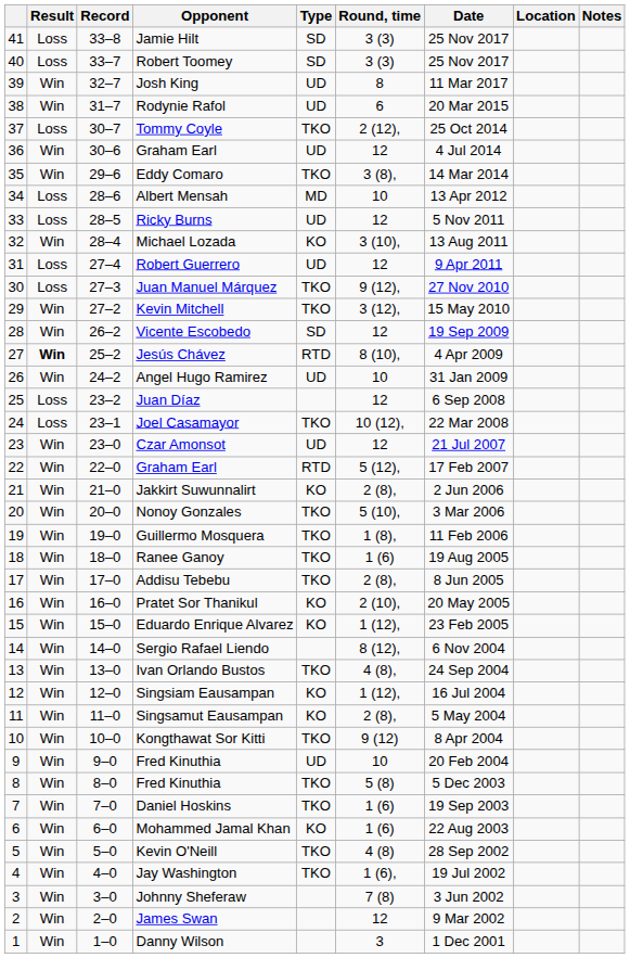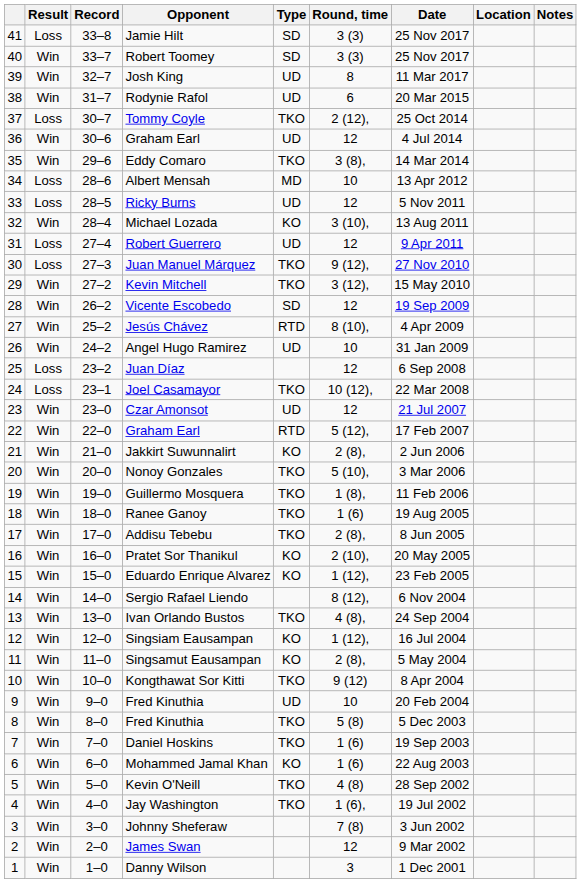 <table class="wikitable" style="text-align:center">
 <tr>
 <th></th>
 <th>Result</th>
 <th>Record</th>
 <th>Opponent</th>
 <th>Type</th>
 <th>Round, time</th>
 <th>Date</th>
 <th>Location</th>
 <th>Notes</th>
 </tr>
 <tr>
 <td>41</td>
 <td>Loss</td>
 <td>33–8</td>
 <td style="text-align:left;">Jamie Hilt</td>
 <td>SD</td>
 <td>3 (3)</td>
 <td>25 Nov 2017</td>
 <td style="text-align:left;"></td>
 <td style="text-align:left;"></td>
 </tr>
 <tr>
 <td>40</td>
-<td>Loss</td>
+<td>Win</td>
 <td>33–7</td>
 <td style="text-align:left;">Robert Toomey</td>
 <td>SD</td>
 <td>3 (3)</td>
 <td>25 Nov 2017</td>
 <td style="text-align:left;"></td>
 <td style="text-align:left;"></td>
 </tr>
 <tr>
 <td>39</td>
 <td>Win</td>
 <td>32–7</td>
 <td style="text-align:left;">Josh King</td>
 <td>UD</td>
 <td>8</td>
 <td>11 Mar 2017</td>
 <td style="text-align:left;"></td>
 <td></td>
 </tr>
 <tr>
 <td>38</td>
 <td>Win</td>
 <td>31–7</td>
 <td style="text-align:left;">Rodynie Rafol</td>
 <td>UD</td>
 <td>6</td>
 <td>20 Mar 2015</td>
 <td style="text-align:left;"></td>
 <td></td>
 </tr>
 <tr>
 <td>37</td>
 <td>Loss</td>
 <td>30–7</td>
 <td style="text-align:left;"><a href='#'>Tommy Coyle</a></td>
 <td>TKO</td>
 <td>2 (12), </td>
 <td>25 Oct 2014</td>
 <td style="text-align:left;"></td>
 <td style="text-align:left;"></td>
 </tr>
 <tr>
 <td>36</td>
 <td>Win</td>
 <td>30–6</td>
 <td style="text-align:left;">Graham Earl</td>
 <td>UD</td>
 <td>12</td>
 <td>4 Jul 2014</td>
 <td style="text-align:left;"></td>
 <td style="text-align:left;"></td>
 </tr>
 <tr>
 <td>35</td>
 <td>Win</td>
 <td>29–6</td>
 <td style="text-align:left;">Eddy Comaro</td>
 <td>TKO</td>
 <td>3 (8), </td>
 <td>14 Mar 2014</td>
 <td style="text-align:left;"></td>
 <td></td>
 </tr>
 <tr>
 <td>34</td>
 <td>Loss</td>
 <td>28–6</td>
 <td style="text-align:left;">Albert Mensah</td>
 <td>MD</td>
 <td>10</td>
 <td>13 Apr 2012</td>
 <td style="text-align:left;"></td>
 <td style="text-align:left;"></td>
 </tr>
 <tr>
 <td>33</td>
 <td>Loss</td>
 <td>28–5</td>
 <td style="text-align:left;"><a href='#'>Ricky Burns</a></td>
 <td>UD</td>
 <td>12</td>
 <td>5 Nov 2011</td>
 <td style="text-align:left;"></td>
 <td style="text-align:left;"></td>
 </tr>
 <tr>
 <td>32</td>
 <td>Win</td>
 <td>28–4</td>
 <td style="text-align:left;">Michael Lozada</td>
 <td>KO</td>
 <td>3 (10), </td>
 <td>13 Aug 2011</td>
 <td style="text-align:left;"></td>
 <td></td>
 </tr>
 <tr>
 <td>31</td>
 <td>Loss</td>
 <td>27–4</td>
 <td style="text-align:left;"><a href='#'>Robert Guerrero</a></td>
 <td>UD</td>
 <td>12</td>
 <td><a href='#'>9 Apr 2011</a></td>
 <td style="text-align:left;"></td>
 <td style="text-align:left;"></td>
 </tr>
 <tr>
 <td>30</td>
 <td>Loss</td>
 <td>27–3</td>
 <td style="text-align:left;"><a href='#'>Juan Manuel Márquez</a></td>
 <td>TKO</td>
 <td>9 (12), </td>
 <td><a href='#'>27 Nov 2010</a></td>
 <td style="text-align:left;"></td>
 <td style="text-align:left;"></td>
 </tr>
 <tr>
 <td>29</td>
 <td>Win</td>
 <td>27–2</td>
 <td style="text-align:left;"><a href='#'>Kevin Mitchell</a></td>
 <td>TKO</td>
 <td>3 (12), </td>
 <td>15 May 2010</td>
 <td style="text-align:left;"></td>
 <td style="text-align:left;"></td>
 </tr>
 <tr>
 <td>28</td>
 <td>Win</td>
 <td>26–2</td>
 <td style="text-align:left;"><a href='#'>Vicente Escobedo</a></td>
 <td>SD</td>
 <td>12</td>
 <td><a href='#'>19 Sep 2009</a></td>
 <td style="text-align:left;"></td>
 <td style="text-align:left;"></td>
 </tr>
 <tr>
 <td>27</td>
-<td><strong>Win</strong></td>
+<td>Win</td>
 <td>25–2</td>
 <td style="text-align:left;"><a href='#'>Jesús Chávez</a></td>
 <td>RTD</td>
 <td>8 (10), </td>
 <td>4 Apr 2009</td>
 <td style="text-align:left;"></td>
 <td></td>
 </tr>
 <tr>
 <td>26</td>
 <td>Win</td>
 <td>24–2</td>
 <td style="text-align:left;">Angel Hugo Ramirez</td>
 <td>UD</td>
 <td>10</td>
 <td>31 Jan 2009</td>
 <td style="text-align:left;"></td>
 <td style="text-align:left;"></td>
 </tr>
 <tr>
 <td>25</td>
 <td>Loss</td>
 <td>23–2</td>
 <td style="text-align:left;"><a href='#'>Juan Díaz</a></td>
 <td></td>
 <td>12</td>
 <td>6 Sep 2008</td>
 <td style="text-align:left;"></td>
 <td style="text-align:left;"></td>
 </tr>
 <tr>
 <td>24</td>
 <td>Loss</td>
 <td>23–1</td>
 <td style="text-align:left;"><a href='#'>Joel Casamayor</a></td>
 <td>TKO</td>
 <td>10 (12), </td>
 <td>22 Mar 2008</td>
 <td style="text-align:left;"></td>
 <td style="text-align:left;"></td>
 </tr>
 <tr>
 <td>23</td>
 <td>Win</td>
 <td>23–0</td>
 <td style="text-align:left;"><a href='#'>Czar Amonsot</a></td>
 <td>UD</td>
 <td>12</td>
 <td><a href='#'>21 Jul 2007</a></td>
 <td style="text-align:left;"></td>
 <td style="text-align:left;"></td>
 </tr>
 <tr>
 <td>22</td>
 <td>Win</td>
 <td>22–0</td>
 <td style="text-align:left;"><a href='#'>Graham Earl</a></td>
 <td>RTD</td>
 <td>5 (12), </td>
 <td>17 Feb 2007</td>
 <td style="text-align:left;"></td>
 <td style="text-align:left;"></td>
 </tr>
 <tr>
 <td>21</td>
 <td>Win</td>
 <td>21–0</td>
 <td style="text-align:left;">Jakkirt Suwunnalirt</td>
 <td>KO</td>
 <td>2 (8), </td>
 <td>2 Jun 2006</td>
 <td style="text-align:left;"></td>
 <td></td>
 </tr>
 <tr>
 <td>20</td>
 <td>Win</td>
 <td>20–0</td>
 <td style="text-align:left;">Nonoy Gonzales</td>
 <td>TKO</td>
 <td>5 (10), </td>
 <td>3 Mar 2006</td>
 <td style="text-align:left;"></td>
 <td></td>
 </tr>
 <tr>
 <td>19</td>
 <td>Win</td>
 <td>19–0</td>
 <td style="text-align:left;">Guillermo Mosquera</td>
 <td>TKO</td>
 <td>1 (8), </td>
 <td>11 Feb 2006</td>
 <td style="text-align:left;"></td>
 <td></td>
 </tr>
 <tr>
 <td>18</td>
 <td>Win</td>
 <td>18–0</td>
 <td style="text-align:left;">Ranee Ganoy</td>
 <td>TKO</td>
 <td>1 (6)</td>
 <td>19 Aug 2005</td>
 <td style="text-align:left;"></td>
 <td style="text-align:left;"></td>
 </tr>
 <tr>
 <td>17</td>
 <td>Win</td>
 <td>17–0</td>
 <td style="text-align:left;">Addisu Tebebu</td>
 <td>TKO</td>
 <td>2 (8), </td>
 <td>8 Jun 2005</td>
 <td style="text-align:left;"></td>
 <td></td>
 </tr>
 <tr>
 <td>16</td>
 <td>Win</td>
 <td>16–0</td>
 <td style="text-align:left;">Pratet Sor Thanikul</td>
 <td>KO</td>
 <td>2 (10), </td>
 <td>20 May 2005</td>
 <td style="text-align:left;"></td>
 <td></td>
 </tr>
 <tr>
 <td>15</td>
 <td>Win</td>
 <td>15–0</td>
 <td style="text-align:left;">Eduardo Enrique Alvarez</td>
 <td>KO</td>
 <td>1 (12), </td>
 <td>23 Feb 2005</td>
 <td style="text-align:left;"></td>
 <td style="text-align:left;"></td>
 </tr>
 <tr>
 <td>14</td>
 <td>Win</td>
 <td>14–0</td>
 <td style="text-align:left;">Sergio Rafael Liendo</td>
 <td></td>
 <td>8 (12), </td>
 <td>6 Nov 2004</td>
 <td style="text-align:left;"></td>
 <td style="text-align:left;"></td>
 </tr>
 <tr>
 <td>13</td>
 <td>Win</td>
 <td>13–0</td>
 <td style="text-align:left;">Ivan Orlando Bustos</td>
 <td>TKO</td>
 <td>4 (8), </td>
 <td>24 Sep 2004</td>
 <td style="text-align:left;"></td>
 <td></td>
 </tr>
 <tr>
 <td>12</td>
 <td>Win</td>
 <td>12–0</td>
 <td style="text-align:left;">Singsiam Eausampan</td>
 <td>KO</td>
 <td>1 (12), </td>
 <td>16 Jul 2004</td>
 <td style="text-align:left;"></td>
 <td style="text-align:left;"></td>
 </tr>
 <tr>
 <td>11</td>
 <td>Win</td>
 <td>11–0</td>
 <td style="text-align:left;">Singsamut Eausampan</td>
 <td>KO</td>
 <td>2 (8), </td>
 <td>5 May 2004</td>
 <td style="text-align:left;"></td>
 <td></td>
 </tr>
 <tr>
 <td>10</td>
 <td>Win</td>
 <td>10–0</td>
 <td style="text-align:left;">Kongthawat Sor Kitti</td>
 <td>TKO</td>
 <td>9 (12)</td>
 <td>8 Apr 2004</td>
 <td style="text-align:left;"></td>
 <td style="text-align:left;"></td>
 </tr>
 <tr>
 <td>9</td>
 <td>Win</td>
 <td>9–0</td>
 <td style="text-align:left;">Fred Kinuthia</td>
 <td>UD</td>
 <td>10</td>
 <td>20 Feb 2004</td>
 <td style="text-align:left;"></td>
 <td style="text-align:left;"></td>
 </tr>
 <tr>
 <td>8</td>
 <td>Win</td>
 <td>8–0</td>
 <td style="text-align:left;">Fred Kinuthia</td>
 <td>TKO</td>
 <td>5 (8)</td>
 <td>5 Dec 2003</td>
 <td style="text-align:left;"></td>
 <td></td>
 </tr>
 <tr>
 <td>7</td>
 <td>Win</td>
 <td>7–0</td>
 <td style="text-align:left;">Daniel Hoskins</td>
 <td>TKO</td>
 <td>1 (6)</td>
 <td>19 Sep 2003</td>
 <td style="text-align:left;"></td>
 <td></td>
 </tr>
 <tr>
 <td>6</td>
 <td>Win</td>
 <td>6–0</td>
 <td style="text-align:left;">Mohammed Jamal Khan</td>
 <td>KO</td>
 <td>1 (6)</td>
 <td>22 Aug 2003</td>
 <td style="text-align:left;"></td>
 <td></td>
 </tr>
 <tr>
 <td>5</td>
 <td>Win</td>
 <td>5–0</td>
 <td style="text-align:left;">Kevin O'Neill</td>
 <td>TKO</td>
 <td>4 (8)</td>
 <td>28 Sep 2002</td>
 <td style="text-align:left;"></td>
 <td></td>
 </tr>
 <tr>
 <td>4</td>
 <td>Win</td>
 <td>4–0</td>
 <td style="text-align:left;">Jay Washington</td>
 <td>TKO</td>
 <td>1 (6), </td>
 <td>19 Jul 2002</td>
 <td style="text-align:left;"></td>
 <td></td>
 </tr>
 <tr>
 <td>3</td>
 <td>Win</td>
 <td>3–0</td>
 <td style="text-align:left;">Johnny Sheferaw</td>
 <td></td>
 <td>7 (8)</td>
 <td>3 Jun 2002</td>
 <td style="text-align:left;"></td>
 <td></td>
 </tr>
 <tr>
 <td>2</td>
 <td>Win</td>
 <td>2–0</td>
 <td style="text-align:left;"><a href='#'>James Swan</a></td>
 <td></td>
 <td>12</td>
 <td>9 Mar 2002</td>
 <td style="text-align:left;"></td>
 <td style="text-align:left;"></td>
 </tr>
 <tr>
 <td>1</td>
 <td>Win</td>
 <td>1–0</td>
 <td style="text-align:left;">Danny Wilson</td>
 <td></td>
 <td>3</td>
 <td>1 Dec 2001</td>
 <td style="text-align:left;"></td>
 <td style="text-align:left;"></td>
 </tr>
 </table>
